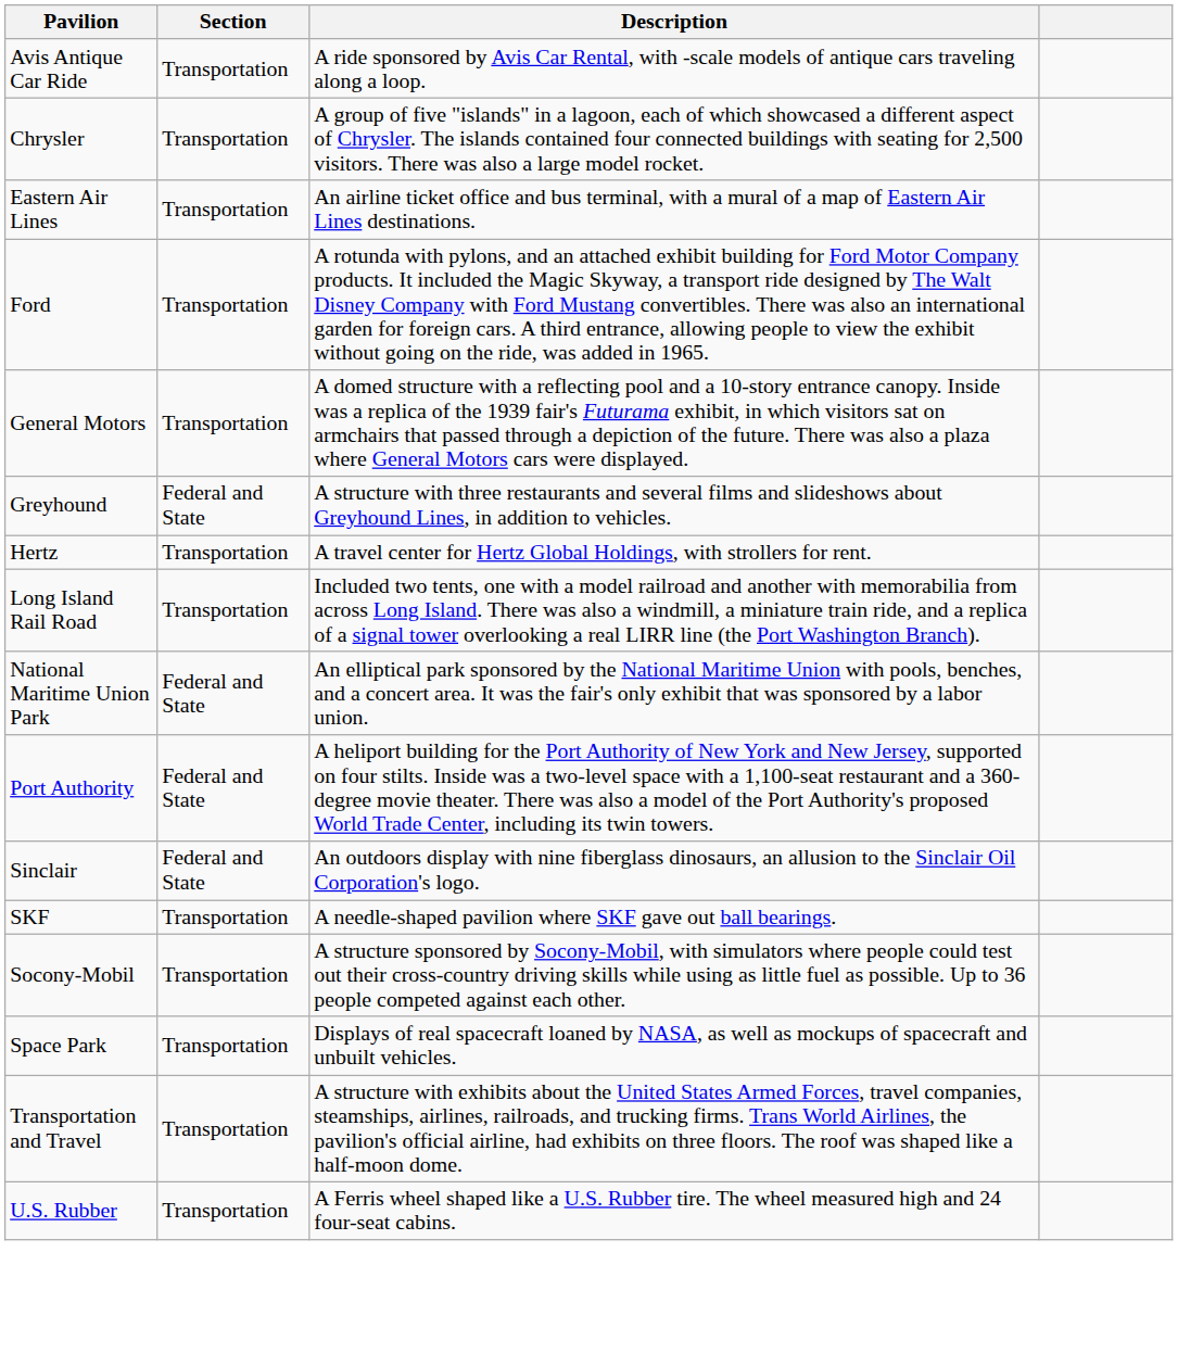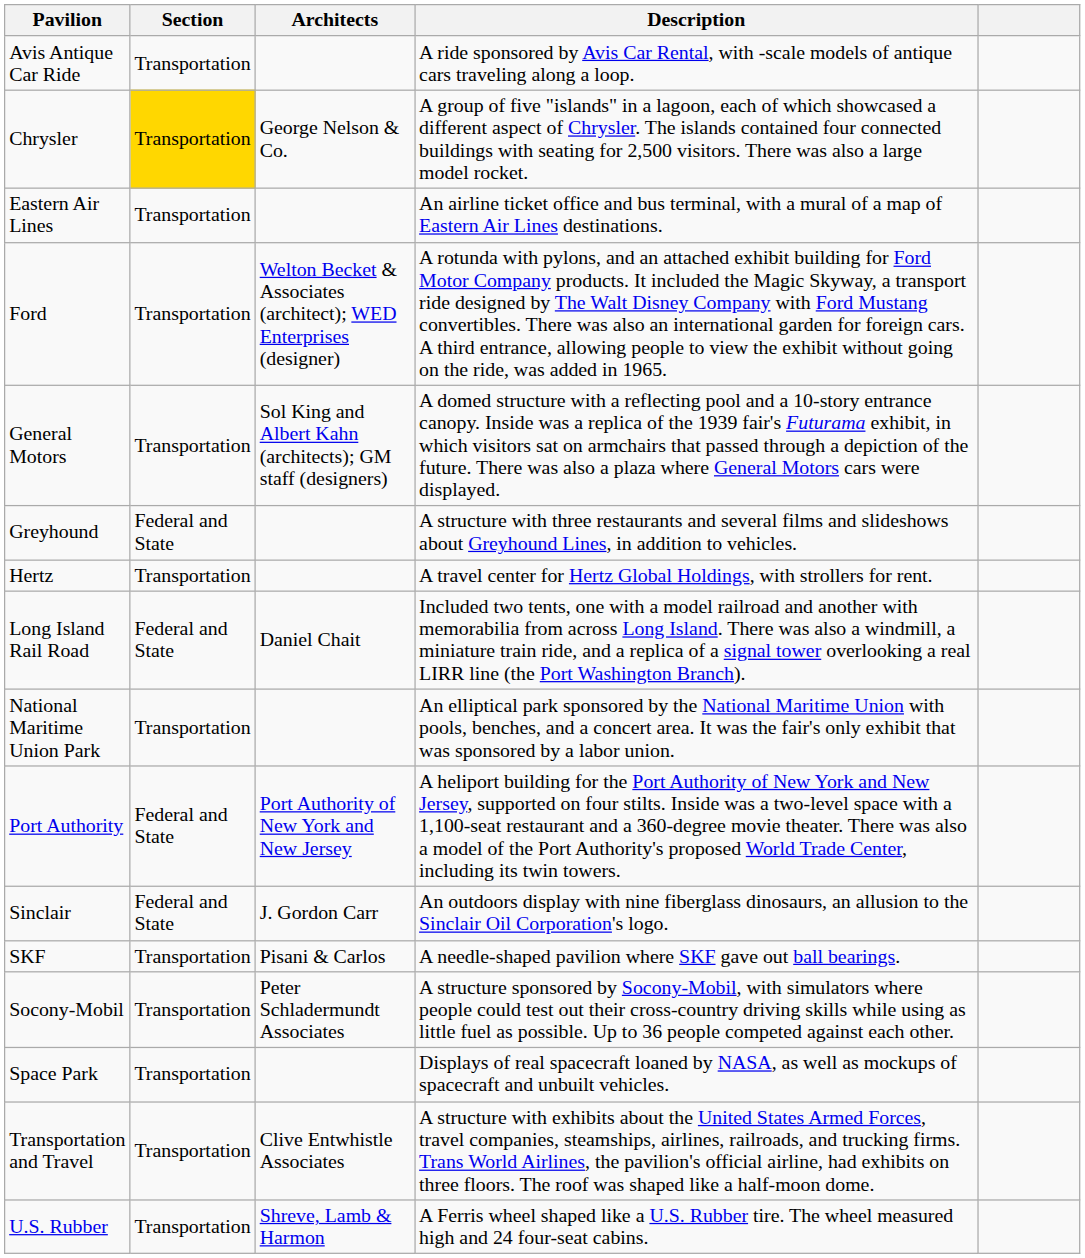 <table class="wikitable sortable collapsible">
 <tr>
 <th scope="col" width="10%">Pavilion</th>
 <th scope="col" width="10%">Section</th>
+<th scope="col" width="15%">Architects</th>
 <th scope="col" width="55%" class="unsortable">Description</th>
 <th scope="col" width="10%" class="unsortable"></th>
 </tr>
 <tr>
 <td>Avis Antique Car Ride</td>
 <td>Transportation</td>
+<td></td>
 <td>A ride sponsored by <a href='#'>Avis Car Rental</a>, with -scale models of antique cars traveling along a loop.</td>
 <td></td>
 </tr>
 <tr>
 <td>Chrysler</td>
-<td>Transportation</td>
+<td style="background: gold;">Transportation</td>
+<td>George Nelson & Co.</td>
 <td>A group of five "islands" in a lagoon, each of which showcased a different aspect of <a href='#'>Chrysler</a>. The islands contained four connected buildings with seating for 2,500 visitors. There was also a large model rocket.</td>
 <td></td>
 </tr>
 <tr>
 <td>Eastern Air Lines</td>
 <td>Transportation</td>
+<td></td>
 <td>An airline ticket office and bus terminal, with a mural of a map of <a href='#'>Eastern Air Lines</a> destinations.</td>
 <td></td>
 </tr>
 <tr>
 <td>Ford</td>
 <td>Transportation</td>
+<td><a href='#'>Welton Becket</a> & Associates (architect); <a href='#'>WED Enterprises</a> (designer)</td>
 <td>A  rotunda with pylons, and an attached exhibit building for <a href='#'>Ford Motor Company</a> products. It included the Magic Skyway, a transport ride designed by <a href='#'>The Walt Disney Company</a> with <a href='#'>Ford Mustang</a> convertibles. There was also an international garden for foreign cars. A third entrance, allowing people to view the exhibit without going on the ride, was added in 1965.</td>
 <td></td>
 </tr>
 <tr>
 <td>General Motors</td>
 <td>Transportation</td>
+<td>Sol King and <a href='#'>Albert Kahn</a> (architects); GM staff (designers)</td>
 <td>A domed structure with a reflecting pool and a 10-story entrance canopy. Inside was a replica of the 1939 fair's <a href='#'><em>Futurama</em></a> exhibit, in which visitors sat on armchairs that passed through a depiction of the future. There was also a plaza where <a href='#'>General Motors</a> cars were displayed.</td>
 <td></td>
 </tr>
 <tr>
 <td>Greyhound</td>
 <td>Federal and State</td>
+<td></td>
 <td>A structure with three restaurants and several films and slideshows about <a href='#'>Greyhound Lines</a>, in addition to vehicles.</td>
 <td></td>
 </tr>
 <tr>
 <td>Hertz</td>
 <td>Transportation</td>
+<td></td>
 <td>A travel center for <a href='#'>Hertz Global Holdings</a>, with strollers for rent.</td>
 <td></td>
 </tr>
 <tr>
 <td>Long Island Rail Road</td>
-<td>Transportation</td>
+<td>Federal and State</td>
+<td>Daniel Chait</td>
 <td>Included two tents, one with a model railroad and another with memorabilia from across <a href='#'>Long Island</a>. There was also a windmill, a miniature train ride, and a replica of a <a href='#'>signal tower</a> overlooking a real LIRR line (the <a href='#'>Port Washington Branch</a>).</td>
 <td></td>
 </tr>
 <tr>
 <td>National Maritime Union Park</td>
-<td>Federal and State</td>
+<td>Transportation</td>
+<td></td>
 <td>An elliptical park sponsored by the <a href='#'>National Maritime Union</a> with pools, benches, and a concert area. It was the fair's only exhibit that was sponsored by a labor union.</td>
 <td></td>
 </tr>
 <tr>
 <td><a href='#'>Port Authority</a></td>
 <td>Federal and State</td>
+<td><a href='#'>Port Authority of New York and New Jersey</a></td>
 <td>A heliport building for the <a href='#'>Port Authority of New York and New Jersey</a>, supported on four stilts. Inside was a two-level space with a 1,100-seat restaurant and a 360-degree movie theater. There was also a model of the Port Authority's proposed <a href='#'>World Trade Center</a>, including its twin towers.</td>
 <td></td>
 </tr>
 <tr>
 <td>Sinclair</td>
 <td>Federal and State</td>
+<td>J. Gordon Carr</td>
 <td>An outdoors display with nine fiberglass dinosaurs, an allusion to the <a href='#'>Sinclair Oil Corporation</a>'s logo.</td>
 <td></td>
 </tr>
 <tr>
 <td>SKF</td>
 <td>Transportation</td>
+<td>Pisani & Carlos</td>
 <td>A  needle-shaped pavilion where <a href='#'>SKF</a> gave out <a href='#'>ball bearings</a>.</td>
 <td></td>
 </tr>
 <tr>
 <td>Socony-Mobil</td>
 <td>Transportation</td>
+<td>Peter Schladermundt Associates</td>
 <td>A structure sponsored by <a href='#'>Socony-Mobil</a>, with simulators where people could test out their cross-country driving skills while using as little fuel as possible. Up to 36 people competed against each other.</td>
 <td></td>
 </tr>
 <tr>
 <td>Space Park</td>
 <td>Transportation</td>
+<td></td>
 <td>Displays of real spacecraft loaned by <a href='#'>NASA</a>, as well as mockups of spacecraft and unbuilt vehicles.</td>
 <td></td>
 </tr>
 <tr>
 <td>Transportation and Travel</td>
 <td>Transportation</td>
+<td>Clive Entwhistle Associates</td>
 <td>A structure with exhibits about the <a href='#'>United States Armed Forces</a>, travel companies, steamships, airlines, railroads, and trucking firms. <a href='#'>Trans World Airlines</a>, the pavilion's official airline, had exhibits on three floors. The roof was shaped like a half-moon dome.</td>
 <td></td>
 </tr>
 <tr>
 <td><a href='#'>U.S. Rubber</a></td>
 <td>Transportation</td>
+<td><a href='#'>Shreve, Lamb & Harmon</a></td>
 <td>A Ferris wheel shaped like a <a href='#'>U.S. Rubber</a> tire. The wheel measured  high and 24 four-seat cabins.</td>
 <td></td>
 </tr>
 </table>
